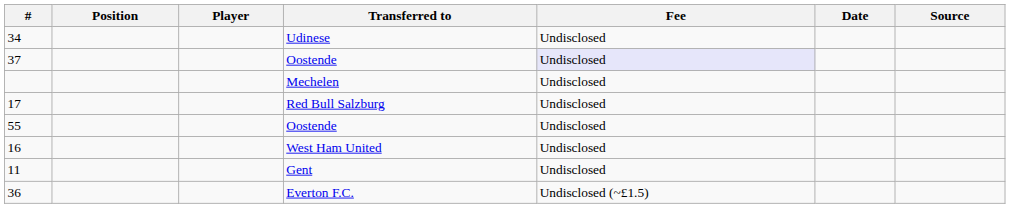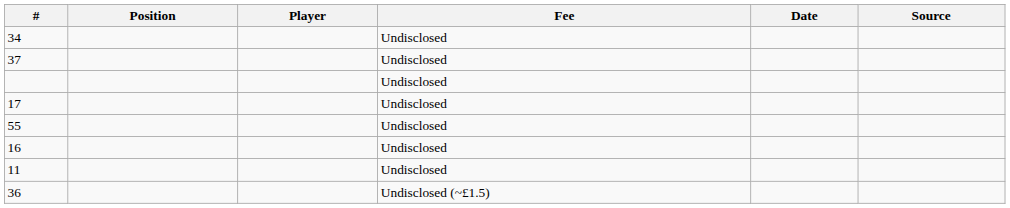 <table class="wikitable sortable" style="width:90%; text-align:center; font-size:95%; text-align:left;">
 <tr>
 <th>#</th>
 <th>Position</th>
 <th>Player</th>
-<th>Transferred to</th>
 <th>Fee</th>
 <th>Date</th>
 <th>Source</th>
 </tr>
 <tr>
 <td>34</td>
 <td></td>
 <td></td>
-<td> <a href='#'>Udinese</a></td>
 <td>Undisclosed</td>
 <td></td>
 <td></td>
 </tr>
 <tr>
 <td>37</td>
 <td></td>
 <td></td>
-<td> <a href='#'>Oostende</a></td>
-<td style="background: lavender;">Undisclosed</td>
+<td>Undisclosed</td>
 <td></td>
 <td></td>
 </tr>
 <tr>
 <td></td>
 <td></td>
 <td></td>
-<td> <a href='#'>Mechelen</a></td>
 <td>Undisclosed</td>
 <td></td>
 <td></td>
 </tr>
 <tr>
 <td>17</td>
 <td></td>
 <td></td>
-<td> <a href='#'>Red Bull Salzburg</a></td>
 <td>Undisclosed</td>
 <td></td>
 <td></td>
 </tr>
 <tr>
 <td>55</td>
 <td></td>
 <td></td>
-<td> <a href='#'>Oostende</a></td>
 <td>Undisclosed</td>
 <td></td>
 <td></td>
 </tr>
 <tr>
 <td>16</td>
 <td></td>
 <td></td>
-<td> <a href='#'>West Ham United</a></td>
 <td>Undisclosed</td>
 <td></td>
 <td></td>
 </tr>
 <tr>
 <td>11</td>
 <td></td>
 <td></td>
-<td> <a href='#'>Gent</a></td>
 <td>Undisclosed</td>
 <td></td>
 <td></td>
 </tr>
 <tr>
 <td>36</td>
 <td></td>
 <td></td>
-<td> <a href='#'>Everton F.C.</a></td>
 <td>Undisclosed (~£1.5)</td>
 <td></td>
 <td></td>
 </tr>
 </table>
